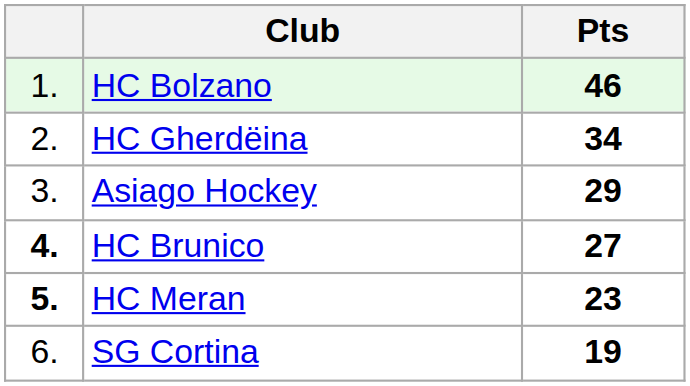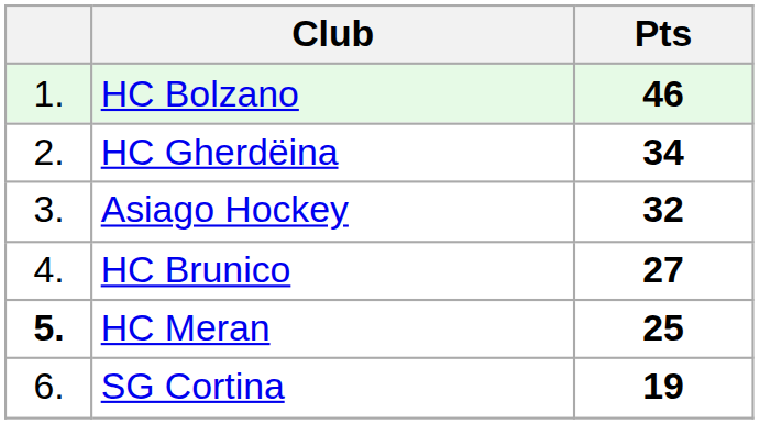 <table class="wikitable">
 <tr>
 <th width="30"></th>
 <th width="200">Club</th>
 <th width="70">Pts</th>
 </tr>
 <tr bgcolor="#e6fae6" align="center">
 <td>1.</td>
 <td align="left"><a href='#'>HC Bolzano</a></td>
 <td><strong>46</strong></td>
 </tr>
 <tr bgcolor="#FFFFFF" align="center">
 <td>2.</td>
 <td align="left"><a href='#'>HC Gherdëina</a></td>
 <td><strong>34</strong></td>
 </tr>
 <tr bgcolor="#FFFFFF" align="center">
 <td>3.</td>
 <td align="left"><a href='#'>Asiago Hockey</a></td>
-<td><strong>29</strong></td>
+<td><strong>32</strong></td>
 </tr>
 <tr bgcolor="#FFFFFF" align="center">
-<td><strong>4.</strong></td>
+<td>4.</td>
 <td align="left"><a href='#'>HC Brunico</a></td>
 <td><strong>27</strong></td>
 </tr>
 <tr bgcolor="#FFFFFF" align="center">
 <td><strong>5.</strong></td>
 <td align="left"><a href='#'>HC Meran</a></td>
-<td><strong>23</strong></td>
+<td><strong>25</strong></td>
 </tr>
 <tr bgcolor="#FFFFFF" align="center">
 <td>6.</td>
 <td align="left"><a href='#'>SG Cortina</a></td>
 <td><strong>19</strong></td>
 </tr>
 </table>
